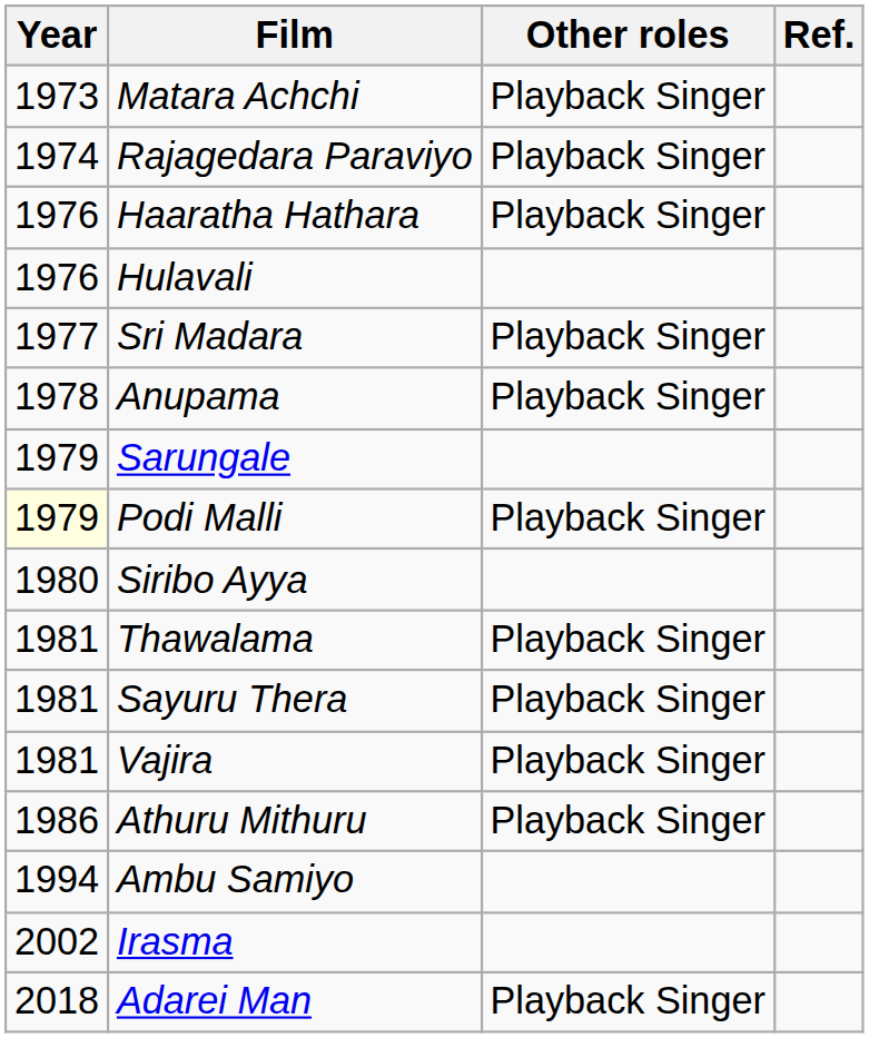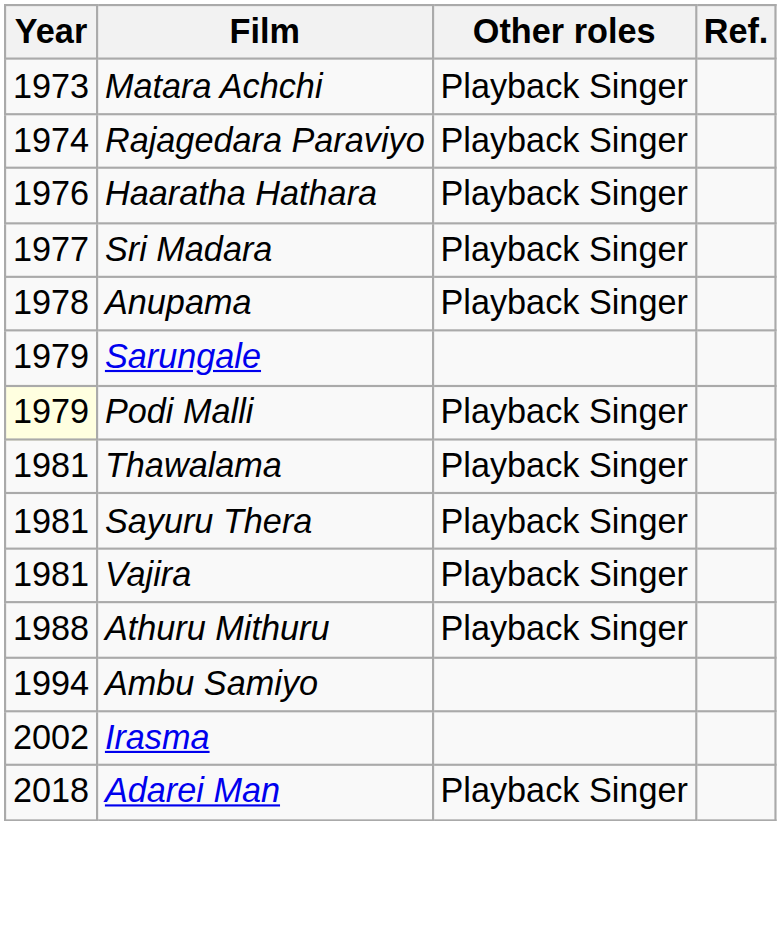 <table class="wikitable">
 <tr>
 <th>Year</th>
 <th>Film</th>
 <th>Other roles</th>
 <th>Ref.</th>
 </tr>
 <tr>
 <td>1973</td>
 <td><em>Matara Achchi</em></td>
 <td>Playback Singer</td>
 <td></td>
 </tr>
 <tr>
 <td>1974</td>
 <td><em>Rajagedara Paraviyo</em></td>
 <td>Playback Singer</td>
 <td></td>
 </tr>
 <tr>
 <td>1976</td>
 <td><em>Haaratha Hathara</em></td>
 <td>Playback Singer</td>
-<td></td>
-</tr>
-<tr>
-<td>1976</td>
-<td><em>Hulavali</em></td>
-<td></td>
 <td></td>
 </tr>
 <tr>
 <td>1977</td>
 <td><em>Sri Madara</em></td>
 <td>Playback Singer</td>
 <td></td>
 </tr>
 <tr>
 <td>1978</td>
 <td><em>Anupama</em></td>
 <td>Playback Singer</td>
 <td></td>
 </tr>
 <tr>
 <td>1979</td>
 <td><em><a href='#'>Sarungale</a></em></td>
 <td></td>
 <td></td>
 </tr>
 <tr>
 <td style="background: lightyellow;">1979</td>
 <td><em>Podi Malli</em></td>
 <td>Playback Singer</td>
 <td></td>
 </tr>
 <tr>
-<td>1980</td>
-<td><em>Siribo Ayya</em></td>
-<td></td>
-<td></td>
-</tr>
-<tr>
 <td>1981</td>
 <td><em>Thawalama</em></td>
 <td>Playback Singer</td>
 <td></td>
 </tr>
 <tr>
 <td>1981</td>
 <td><em>Sayuru Thera</em></td>
 <td>Playback Singer</td>
 <td></td>
 </tr>
 <tr>
 <td>1981</td>
 <td><em>Vajira</em></td>
 <td>Playback Singer</td>
 <td></td>
 </tr>
 <tr>
-<td>1986</td>
+<td>1988</td>
 <td><em>Athuru Mithuru</em></td>
 <td>Playback Singer</td>
 <td></td>
 </tr>
 <tr>
 <td>1994</td>
 <td><em>Ambu Samiyo</em></td>
 <td></td>
 <td></td>
 </tr>
 <tr>
 <td>2002</td>
 <td><em><a href='#'>Irasma</a></em></td>
 <td></td>
 <td></td>
 </tr>
 <tr>
 <td>2018</td>
 <td><em><a href='#'>Adarei Man</a></em></td>
 <td>Playback Singer</td>
 <td></td>
 </tr>
 </table>
